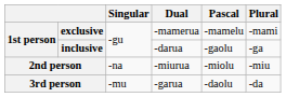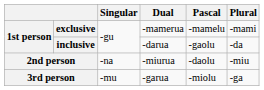 <table class="wikitable">
 <tr>
 <th colspan="2"></th>
 <th>Singular</th>
 <th>Dual</th>
 <th>Pascal</th>
 <th>Plural</th>
 </tr>
 <tr>
 <th rowspan="2">1st person</th>
 <th>exclusive</th>
 <td rowspan="2">-gu</td>
 <td>-mamerua</td>
 <td>-mamelu</td>
 <td>-mami</td>
 </tr>
 <tr>
 <th>inclusive</th>
 <td>-darua</td>
 <td>-gaolu</td>
-<td>-ga</td>
+<td>-da</td>
 </tr>
 <tr>
 <th colspan="2">2nd person</th>
 <td>-na</td>
 <td>-miurua</td>
-<td>-miolu</td>
+<td>-daolu</td>
 <td>-miu</td>
 </tr>
 <tr>
 <th colspan="2">3rd person</th>
 <td>-mu</td>
 <td>-garua</td>
-<td>-daolu</td>
-<td>-da</td>
+<td>-miolu</td>
+<td>-ga</td>
 </tr>
 </table>
